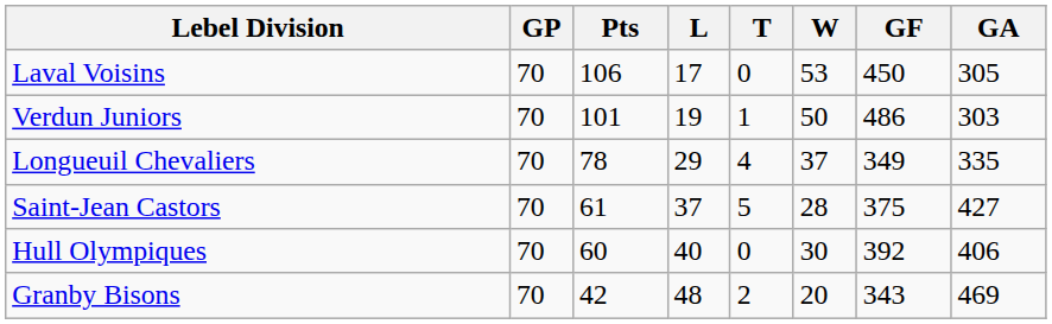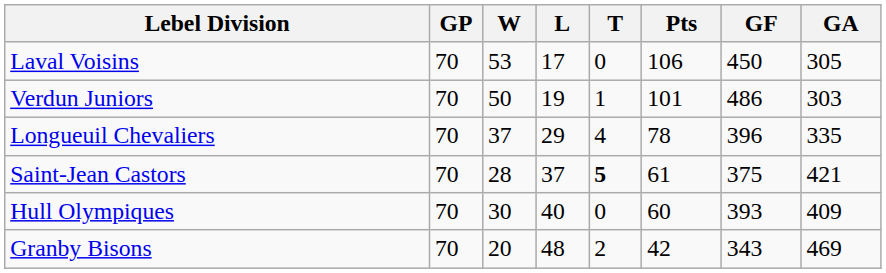 <table class="wikitable">
 <tr>
 <th bgcolor="#DDDDFF" width="40%">Lebel Division</th>
 <th bgcolor="#DDDDFF" width="5%">GP</th>
-<th bgcolor="#DDDDFF" width="7.5%">Pts</th>
+<th bgcolor="#DDDDFF" width="5%">W</th>
 <th bgcolor="#DDDDFF" width="5%">L</th>
 <th bgcolor="#DDDDFF" width="5%">T</th>
-<th bgcolor="#DDDDFF" width="5%">W</th>
+<th bgcolor="#DDDDFF" width="7.5%">Pts</th>
 <th bgcolor="#DDDDFF" width="7.5%">GF</th>
 <th bgcolor="#DDDDFF" width="7.5%">GA</th>
 </tr>
 <tr>
 <td><a href='#'>Laval Voisins</a></td>
 <td>70</td>
-<td>106</td>
+<td>53</td>
 <td>17</td>
 <td>0</td>
-<td>53</td>
+<td>106</td>
 <td>450</td>
 <td>305</td>
 </tr>
 <tr>
 <td><a href='#'>Verdun Juniors</a></td>
 <td>70</td>
-<td>101</td>
+<td>50</td>
 <td>19</td>
 <td>1</td>
-<td>50</td>
+<td>101</td>
 <td>486</td>
 <td>303</td>
 </tr>
 <tr>
 <td><a href='#'>Longueuil Chevaliers</a></td>
 <td>70</td>
-<td>78</td>
+<td>37</td>
 <td>29</td>
 <td>4</td>
-<td>37</td>
-<td>349</td>
+<td>78</td>
+<td>396</td>
 <td>335</td>
 </tr>
 <tr>
 <td><a href='#'>Saint-Jean Castors</a></td>
 <td>70</td>
+<td>28</td>
+<td>37</td>
+<td><strong>5</strong></td>
 <td>61</td>
-<td>37</td>
-<td>5</td>
-<td>28</td>
 <td>375</td>
-<td>427</td>
+<td>421</td>
 </tr>
 <tr>
 <td><a href='#'>Hull Olympiques</a></td>
 <td>70</td>
-<td>60</td>
+<td>30</td>
 <td>40</td>
 <td>0</td>
-<td>30</td>
-<td>392</td>
-<td>406</td>
+<td>60</td>
+<td>393</td>
+<td>409</td>
 </tr>
 <tr>
 <td><a href='#'>Granby Bisons</a></td>
 <td>70</td>
-<td>42</td>
+<td>20</td>
 <td>48</td>
 <td>2</td>
-<td>20</td>
+<td>42</td>
 <td>343</td>
 <td>469</td>
 </tr>
 </table>
